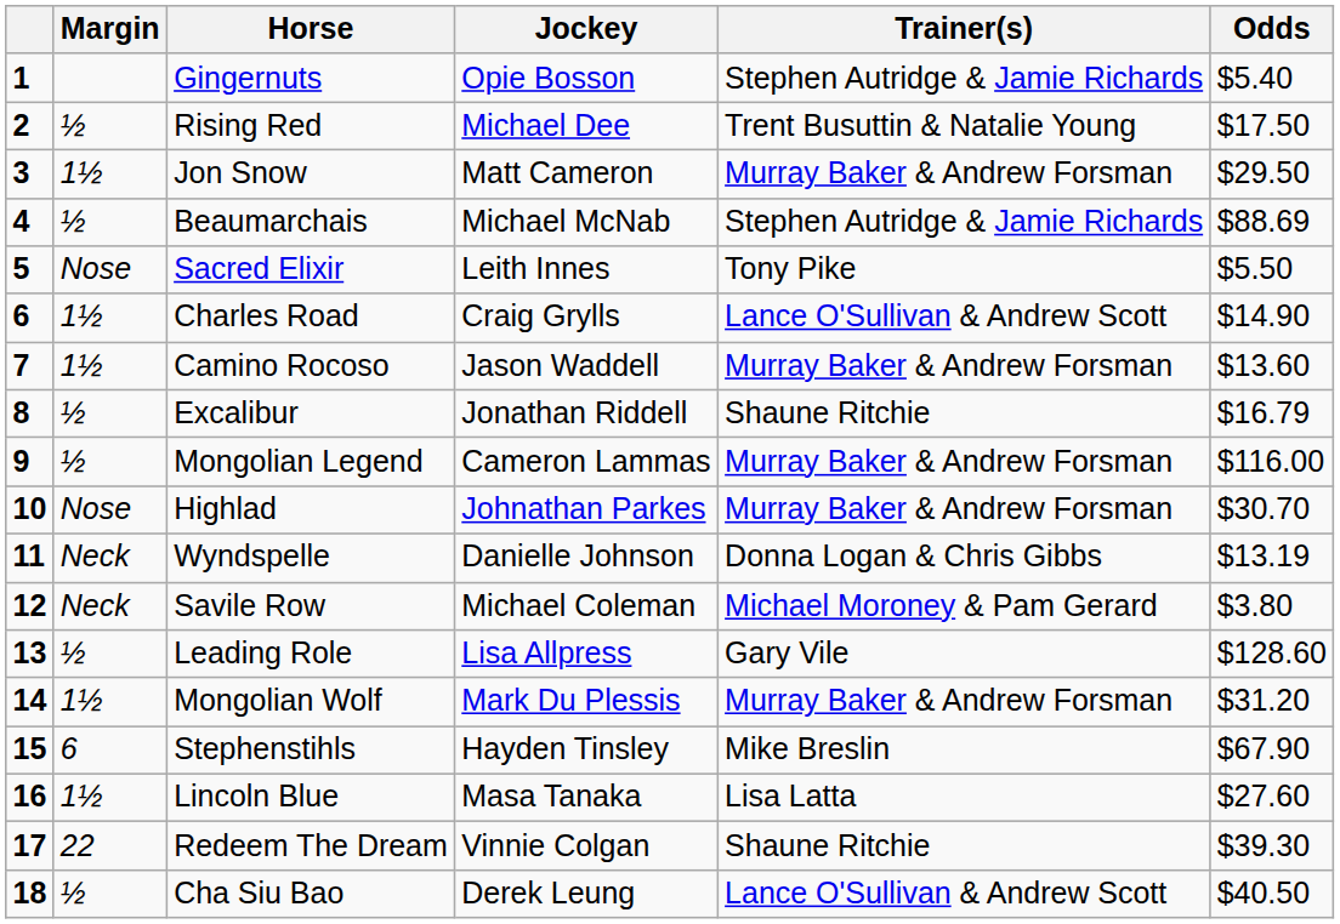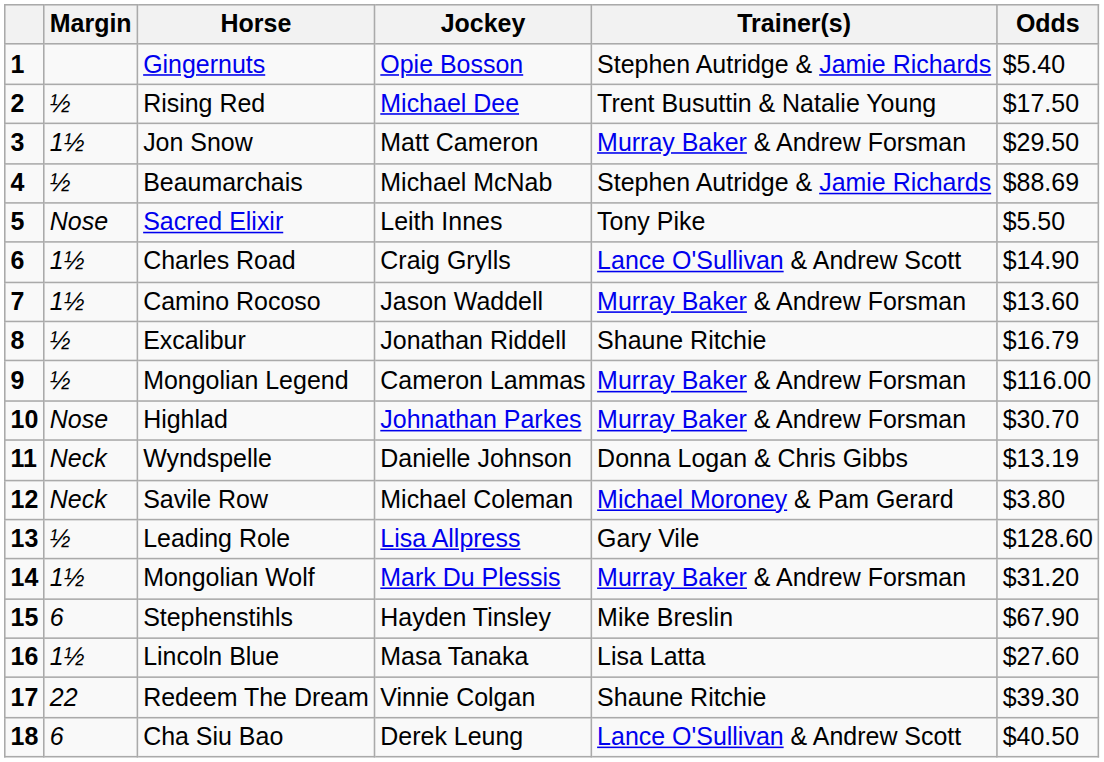 <table class="wikitable sortable">
 <tr>
 <th></th>
 <th>Margin</th>
 <th>Horse</th>
 <th>Jockey</th>
 <th>Trainer(s)</th>
 <th>Odds</th>
 </tr>
 <tr>
 <td><strong>1</strong></td>
 <td></td>
 <td><a href='#'>Gingernuts</a></td>
 <td><a href='#'>Opie Bosson</a></td>
 <td>Stephen Autridge & <a href='#'>Jamie Richards</a></td>
 <td>$5.40</td>
 </tr>
 <tr>
 <td><strong>2</strong></td>
 <td><em>½</em></td>
 <td>Rising Red</td>
 <td><a href='#'>Michael Dee</a></td>
 <td>Trent Busuttin & Natalie Young</td>
 <td>$17.50</td>
 </tr>
 <tr>
 <td><strong>3</strong></td>
 <td><em>1½</em></td>
 <td>Jon Snow</td>
 <td>Matt Cameron</td>
 <td><a href='#'>Murray Baker</a> & Andrew Forsman</td>
 <td>$29.50</td>
 </tr>
 <tr>
 <td><strong>4</strong></td>
 <td><em>½</em></td>
 <td>Beaumarchais</td>
 <td>Michael McNab</td>
 <td>Stephen Autridge & <a href='#'>Jamie Richards</a></td>
 <td>$88.69</td>
 </tr>
 <tr>
 <td><strong>5</strong></td>
 <td><em>Nose</em></td>
 <td><a href='#'>Sacred Elixir</a></td>
 <td>Leith Innes</td>
 <td>Tony Pike</td>
 <td>$5.50</td>
 </tr>
 <tr>
 <td><strong>6</strong></td>
 <td><em>1½</em></td>
 <td>Charles Road</td>
 <td>Craig Grylls</td>
 <td><a href='#'>Lance O'Sullivan</a> & Andrew Scott</td>
 <td>$14.90</td>
 </tr>
 <tr>
 <td><strong>7</strong></td>
 <td><em>1½</em></td>
 <td>Camino Rocoso</td>
 <td>Jason Waddell</td>
 <td><a href='#'>Murray Baker</a> & Andrew Forsman</td>
 <td>$13.60</td>
 </tr>
 <tr>
 <td><strong>8</strong></td>
 <td><em>½</em></td>
 <td>Excalibur</td>
 <td>Jonathan Riddell</td>
 <td>Shaune Ritchie</td>
 <td>$16.79</td>
 </tr>
 <tr>
 <td><strong>9</strong></td>
 <td><em>½</em></td>
 <td>Mongolian Legend</td>
 <td>Cameron Lammas</td>
 <td><a href='#'>Murray Baker</a> & Andrew Forsman</td>
 <td>$116.00</td>
 </tr>
 <tr>
 <td><strong>10</strong></td>
 <td><em>Nose</em></td>
 <td>Highlad</td>
 <td><a href='#'>Johnathan Parkes</a></td>
 <td><a href='#'>Murray Baker</a> & Andrew Forsman</td>
 <td>$30.70</td>
 </tr>
 <tr>
 <td><strong>11</strong></td>
 <td><em>Neck</em></td>
 <td>Wyndspelle</td>
 <td>Danielle Johnson</td>
 <td>Donna Logan & Chris Gibbs</td>
 <td>$13.19</td>
 </tr>
 <tr>
 <td><strong>12</strong></td>
 <td><em>Neck</em></td>
 <td>Savile Row</td>
 <td>Michael Coleman</td>
 <td><a href='#'>Michael Moroney</a> & Pam Gerard</td>
 <td>$3.80</td>
 </tr>
 <tr>
 <td><strong>13</strong></td>
 <td><em>½</em></td>
 <td>Leading Role</td>
 <td><a href='#'>Lisa Allpress</a></td>
 <td>Gary Vile</td>
 <td>$128.60</td>
 </tr>
 <tr>
 <td><strong>14</strong></td>
 <td><em>1½</em></td>
 <td>Mongolian Wolf</td>
 <td><a href='#'>Mark Du Plessis</a></td>
 <td><a href='#'>Murray Baker</a> & Andrew Forsman</td>
 <td>$31.20</td>
 </tr>
 <tr>
 <td><strong>15</strong></td>
 <td><em>6</em></td>
 <td>Stephenstihls</td>
 <td>Hayden Tinsley</td>
 <td>Mike Breslin</td>
 <td>$67.90</td>
 </tr>
 <tr>
 <td><strong>16</strong></td>
 <td><em>1½</em></td>
 <td>Lincoln Blue</td>
 <td>Masa Tanaka</td>
 <td>Lisa Latta</td>
 <td>$27.60</td>
 </tr>
 <tr>
 <td><strong>17</strong></td>
 <td><em>22</em></td>
 <td>Redeem The Dream</td>
 <td>Vinnie Colgan</td>
 <td>Shaune Ritchie</td>
 <td>$39.30</td>
 </tr>
 <tr>
 <td><strong>18</strong></td>
-<td><em>½</em></td>
+<td><em>6</em></td>
 <td>Cha Siu Bao</td>
 <td>Derek Leung</td>
 <td><a href='#'>Lance O'Sullivan</a> & Andrew Scott</td>
 <td>$40.50</td>
 </tr>
 </table>
